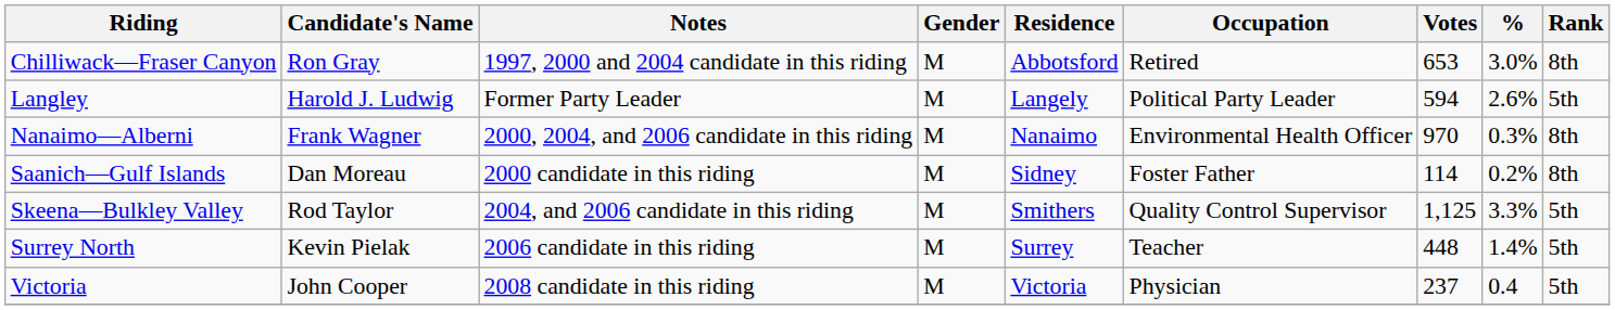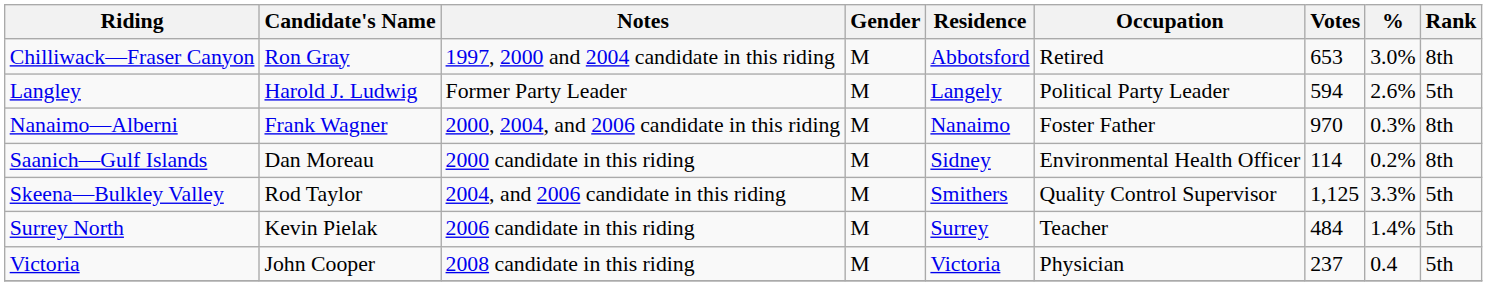 <table class="wikitable sortable">
 <tr>
 <th>Riding</th>
 <th>Candidate's Name</th>
 <th>Notes</th>
 <th>Gender</th>
 <th>Residence</th>
 <th>Occupation</th>
 <th>Votes</th>
 <th>%</th>
 <th>Rank</th>
 </tr>
 <tr>
 <td><a href='#'>Chilliwack—Fraser Canyon</a></td>
 <td><a href='#'>Ron Gray</a></td>
 <td><a href='#'>1997</a>, <a href='#'>2000</a> and <a href='#'>2004</a> candidate in this riding</td>
 <td>M</td>
 <td><a href='#'>Abbotsford</a></td>
 <td>Retired</td>
 <td>653</td>
 <td>3.0%</td>
 <td>8th</td>
 </tr>
 <tr>
 <td><a href='#'>Langley</a></td>
 <td><a href='#'>Harold J. Ludwig</a></td>
 <td>Former Party Leader</td>
 <td>M</td>
 <td><a href='#'>Langely</a></td>
 <td>Political Party Leader</td>
 <td>594</td>
 <td>2.6%</td>
 <td>5th</td>
 </tr>
 <tr>
 <td><a href='#'>Nanaimo—Alberni</a></td>
 <td><a href='#'>Frank Wagner</a></td>
 <td><a href='#'>2000</a>, <a href='#'>2004</a>, and <a href='#'>2006</a> candidate in this riding</td>
 <td>M</td>
 <td><a href='#'>Nanaimo</a></td>
-<td>Environmental Health Officer</td>
+<td>Foster Father</td>
 <td>970</td>
 <td>0.3%</td>
 <td>8th</td>
 </tr>
 <tr>
 <td><a href='#'>Saanich—Gulf Islands</a></td>
 <td>Dan Moreau</td>
 <td><a href='#'>2000</a> candidate in this riding</td>
 <td>M</td>
 <td><a href='#'>Sidney</a></td>
-<td>Foster Father</td>
+<td>Environmental Health Officer</td>
 <td>114</td>
 <td>0.2%</td>
 <td>8th</td>
 </tr>
 <tr>
 <td><a href='#'>Skeena—Bulkley Valley</a></td>
 <td>Rod Taylor</td>
 <td><a href='#'>2004</a>, and <a href='#'>2006</a> candidate in this riding</td>
 <td>M</td>
 <td><a href='#'>Smithers</a></td>
 <td>Quality Control Supervisor</td>
 <td>1,125</td>
 <td>3.3%</td>
 <td>5th</td>
 </tr>
 <tr>
 <td><a href='#'>Surrey North</a></td>
 <td>Kevin Pielak</td>
 <td><a href='#'>2006</a> candidate in this riding</td>
 <td>M</td>
 <td><a href='#'>Surrey</a></td>
 <td>Teacher</td>
-<td>448</td>
+<td>484</td>
 <td>1.4%</td>
 <td>5th</td>
 </tr>
 <tr>
 <td><a href='#'>Victoria</a></td>
 <td>John Cooper</td>
 <td><a href='#'>2008</a> candidate in this riding</td>
 <td>M</td>
 <td><a href='#'>Victoria</a></td>
 <td>Physician</td>
 <td>237</td>
 <td>0.4</td>
 <td>5th</td>
 </tr>
 <tr>
 </tr>
 </table>
